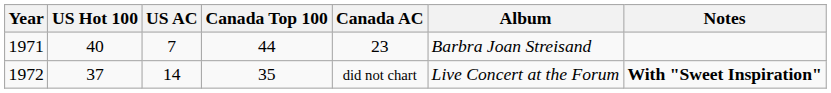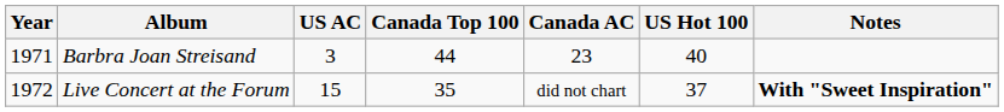 <table class="wikitable" border="1">
 <tr>
 <th>Year</th>
-<th>US Hot 100</th>
+<th>Album</th>
 <th>US AC</th>
 <th>Canada Top 100</th>
 <th>Canada AC</th>
-<th>Album</th>
+<th>US Hot 100</th>
 <th>Notes</th>
 </tr>
 <tr>
 <td>1971</td>
-<td align="center">40</td>
-<td align="center">7</td>
+<td><em>Barbra Joan Streisand</em></td>
+<td align="center">3</td>
 <td align="center">44</td>
 <td align="center">23</td>
-<td><em>Barbra Joan Streisand</em></td>
+<td align="center">40</td>
 <td></td>
 </tr>
 <tr>
 <td>1972</td>
-<td align="center">37</td>
-<td align="center">14</td>
+<td><em>Live Concert at the Forum</em></td>
+<td align="center">15</td>
 <td align="center">35</td>
 <td align="center"><small>did not chart</small></td>
-<td><em>Live Concert at the Forum</em></td>
+<td align="center">37</td>
 <td><strong>With "Sweet Inspiration"</strong></td>
 </tr>
 </table>
